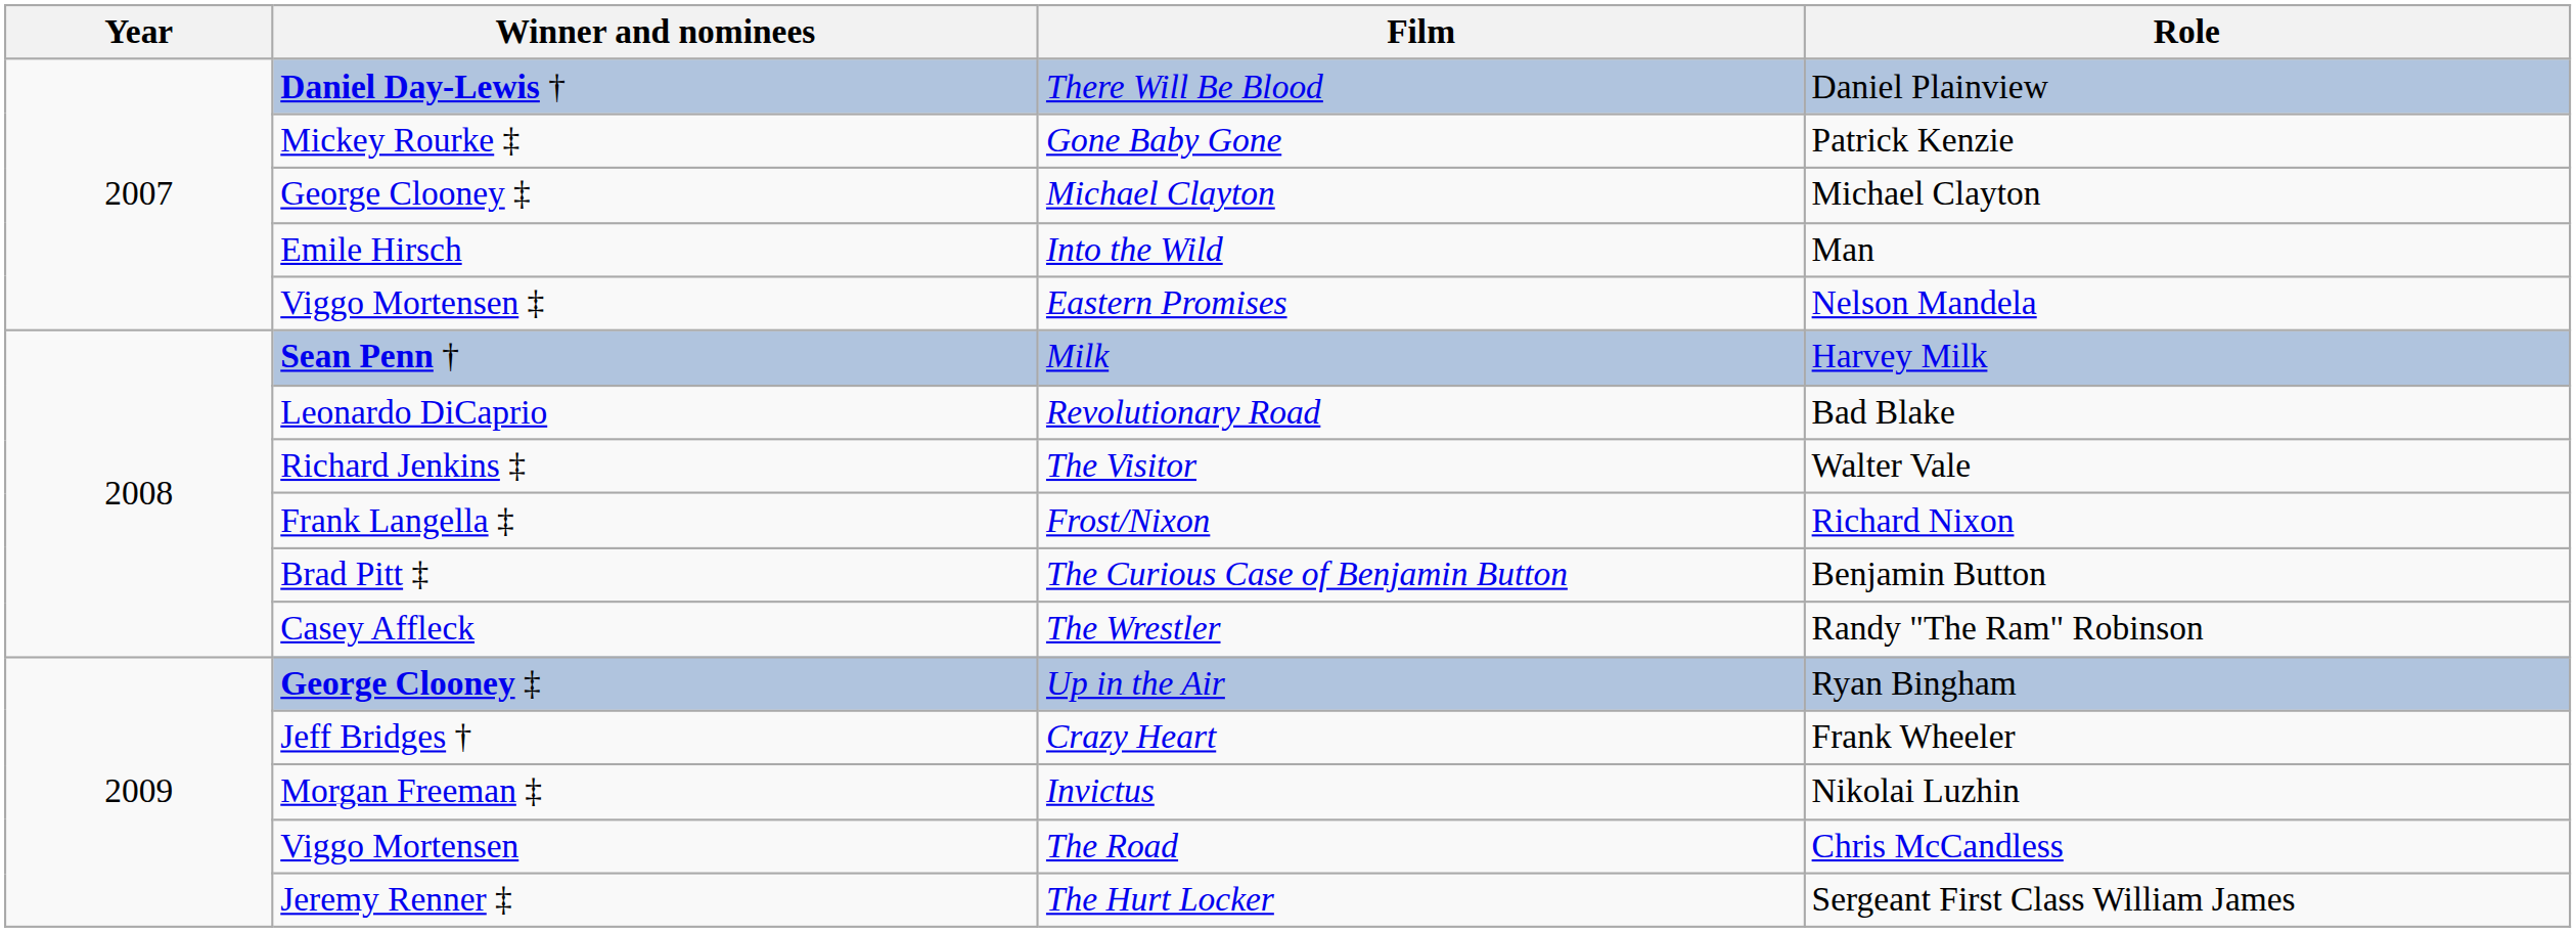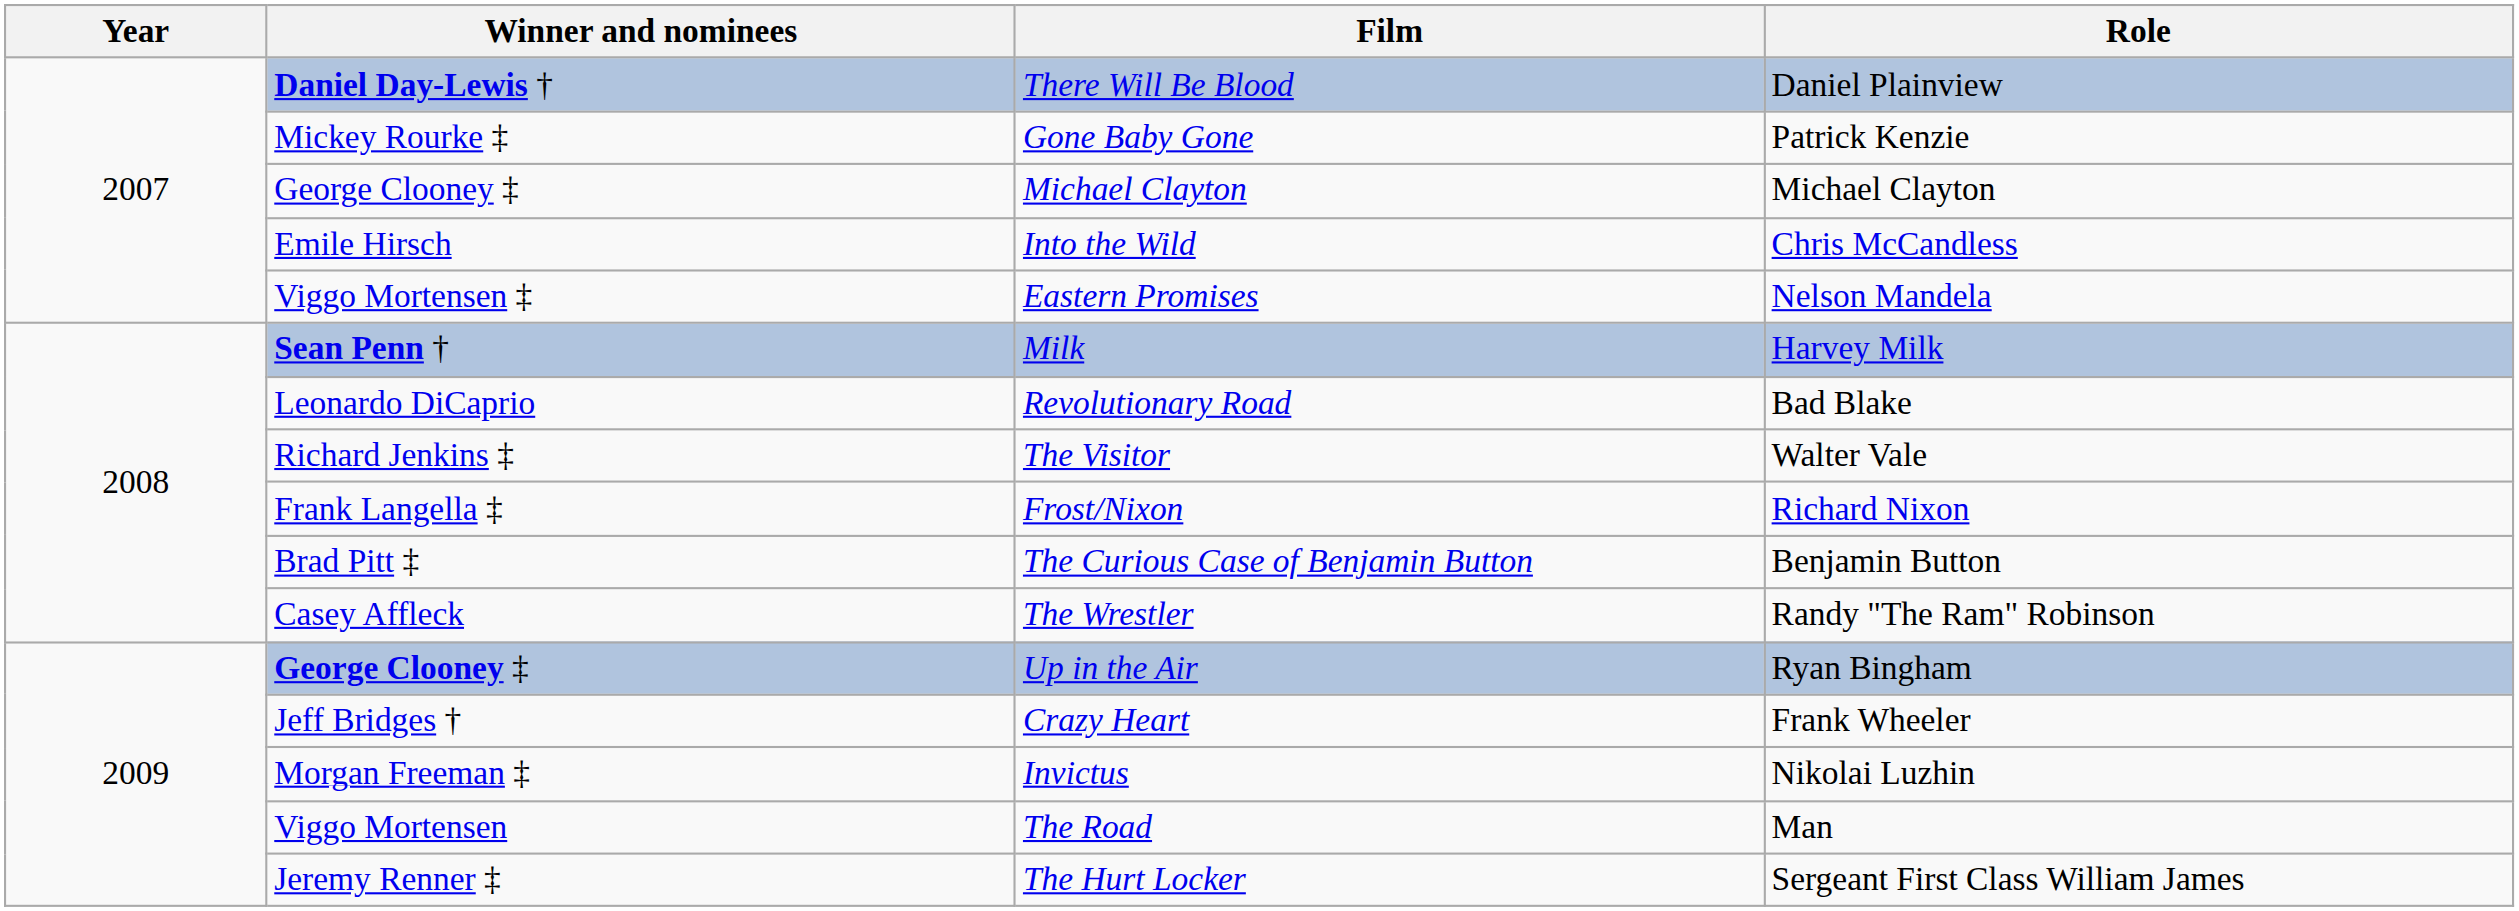 <table class="wikitable" width="95%" cellpadding="5">
 <tr>
 <th width="100"><strong>Year</strong></th>
 <th width="300"><strong>Winner and nominees</strong></th>
 <th width="300"><strong>Film</strong></th>
 <th width="300"><strong>Role</strong></th>
 </tr>
 <tr>
 <td rowspan="5" style="text-align:center;">2007</td>
 <td style="background:#B0C4DE;"><strong><a href='#'>Daniel Day-Lewis</a></strong> †</td>
 <td style="background:#B0C4DE;"><em><a href='#'>There Will Be Blood</a></em></td>
 <td style="background:#B0C4DE;">Daniel Plainview</td>
 </tr>
 <tr>
 <td><a href='#'>Mickey Rourke</a> ‡</td>
 <td><em><a href='#'>Gone Baby Gone</a></em></td>
 <td>Patrick Kenzie</td>
 </tr>
 <tr>
 <td><a href='#'>George Clooney</a> ‡</td>
 <td><em><a href='#'>Michael Clayton</a></em></td>
 <td>Michael Clayton</td>
 </tr>
 <tr>
 <td><a href='#'>Emile Hirsch</a></td>
 <td><em><a href='#'>Into the Wild</a></em></td>
-<td>Man</td>
+<td><a href='#'>Chris McCandless</a></td>
 </tr>
 <tr>
 <td><a href='#'>Viggo Mortensen</a> ‡</td>
 <td><em><a href='#'>Eastern Promises</a></em></td>
 <td><a href='#'>Nelson Mandela</a></td>
 </tr>
 <tr>
 <td rowspan="6" style="text-align:center;">2008</td>
 <td style="background:#B0C4DE;"><strong><a href='#'>Sean Penn</a></strong> †</td>
 <td style="background:#B0C4DE;"><em><a href='#'>Milk</a></em></td>
 <td style="background:#B0C4DE;"><a href='#'>Harvey Milk</a></td>
 </tr>
 <tr>
 <td><a href='#'>Leonardo DiCaprio</a></td>
 <td><em><a href='#'>Revolutionary Road</a></em></td>
 <td>Bad Blake</td>
 </tr>
 <tr>
 <td><a href='#'>Richard Jenkins</a> ‡</td>
 <td><em><a href='#'>The Visitor</a></em></td>
 <td>Walter Vale</td>
 </tr>
 <tr>
 <td><a href='#'>Frank Langella</a> ‡</td>
 <td><em><a href='#'>Frost/Nixon</a></em></td>
 <td><a href='#'>Richard Nixon</a></td>
 </tr>
 <tr>
 <td><a href='#'>Brad Pitt</a> ‡</td>
 <td><em><a href='#'>The Curious Case of Benjamin Button</a></em></td>
 <td>Benjamin Button</td>
 </tr>
 <tr>
 <td><a href='#'>Casey Affleck</a></td>
 <td><em><a href='#'>The Wrestler</a></em></td>
 <td>Randy "The Ram" Robinson</td>
 </tr>
 <tr>
 <td rowspan="5" style="text-align:center;">2009</td>
 <td style="background:#B0C4DE;"><strong><a href='#'>George Clooney</a></strong> ‡</td>
 <td style="background:#B0C4DE;"><em><a href='#'>Up in the Air</a></em></td>
 <td style="background:#B0C4DE;">Ryan Bingham</td>
 </tr>
 <tr>
 <td><a href='#'>Jeff Bridges</a> †</td>
 <td><em><a href='#'>Crazy Heart</a></em></td>
 <td>Frank Wheeler</td>
 </tr>
 <tr>
 <td><a href='#'>Morgan Freeman</a> ‡</td>
 <td><em><a href='#'>Invictus</a></em></td>
 <td>Nikolai Luzhin</td>
 </tr>
 <tr>
 <td><a href='#'>Viggo Mortensen</a></td>
 <td><em><a href='#'>The Road</a></em></td>
-<td><a href='#'>Chris McCandless</a></td>
+<td>Man</td>
 </tr>
 <tr>
 <td><a href='#'>Jeremy Renner</a> ‡</td>
 <td><em><a href='#'>The Hurt Locker</a></em></td>
 <td>Sergeant First Class William James</td>
 </tr>
 </table>
